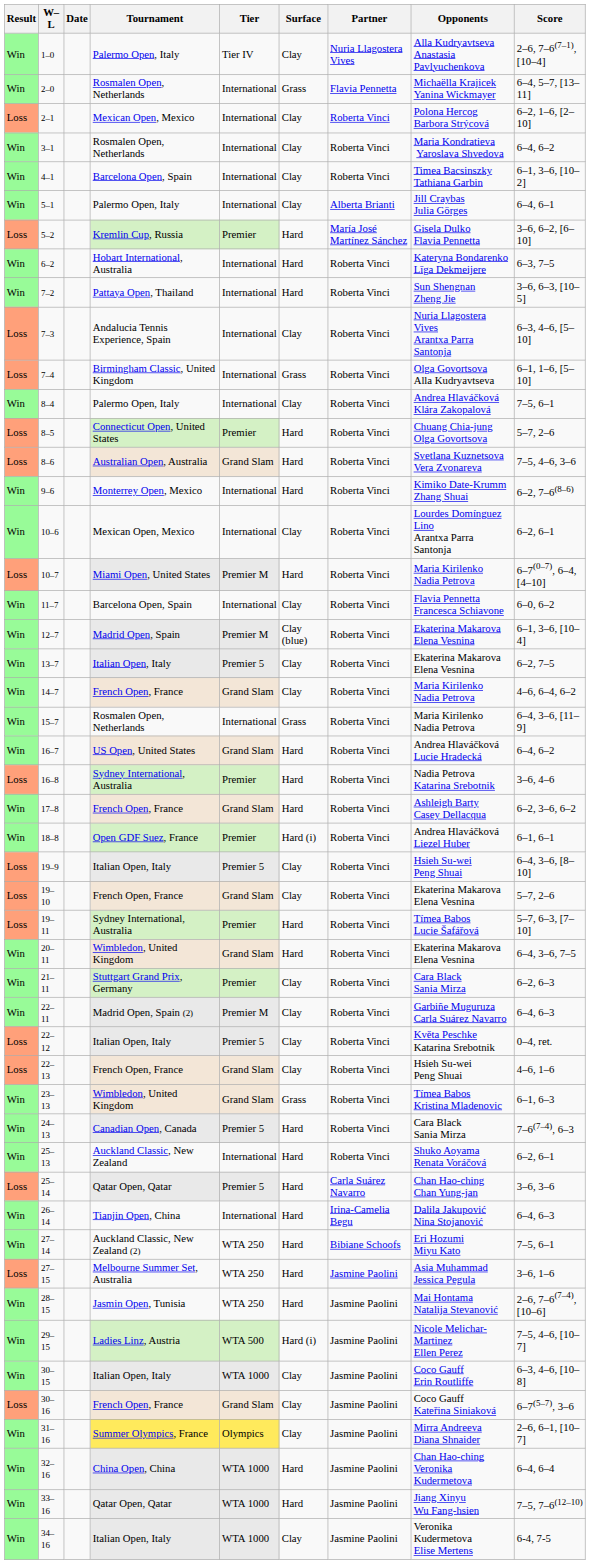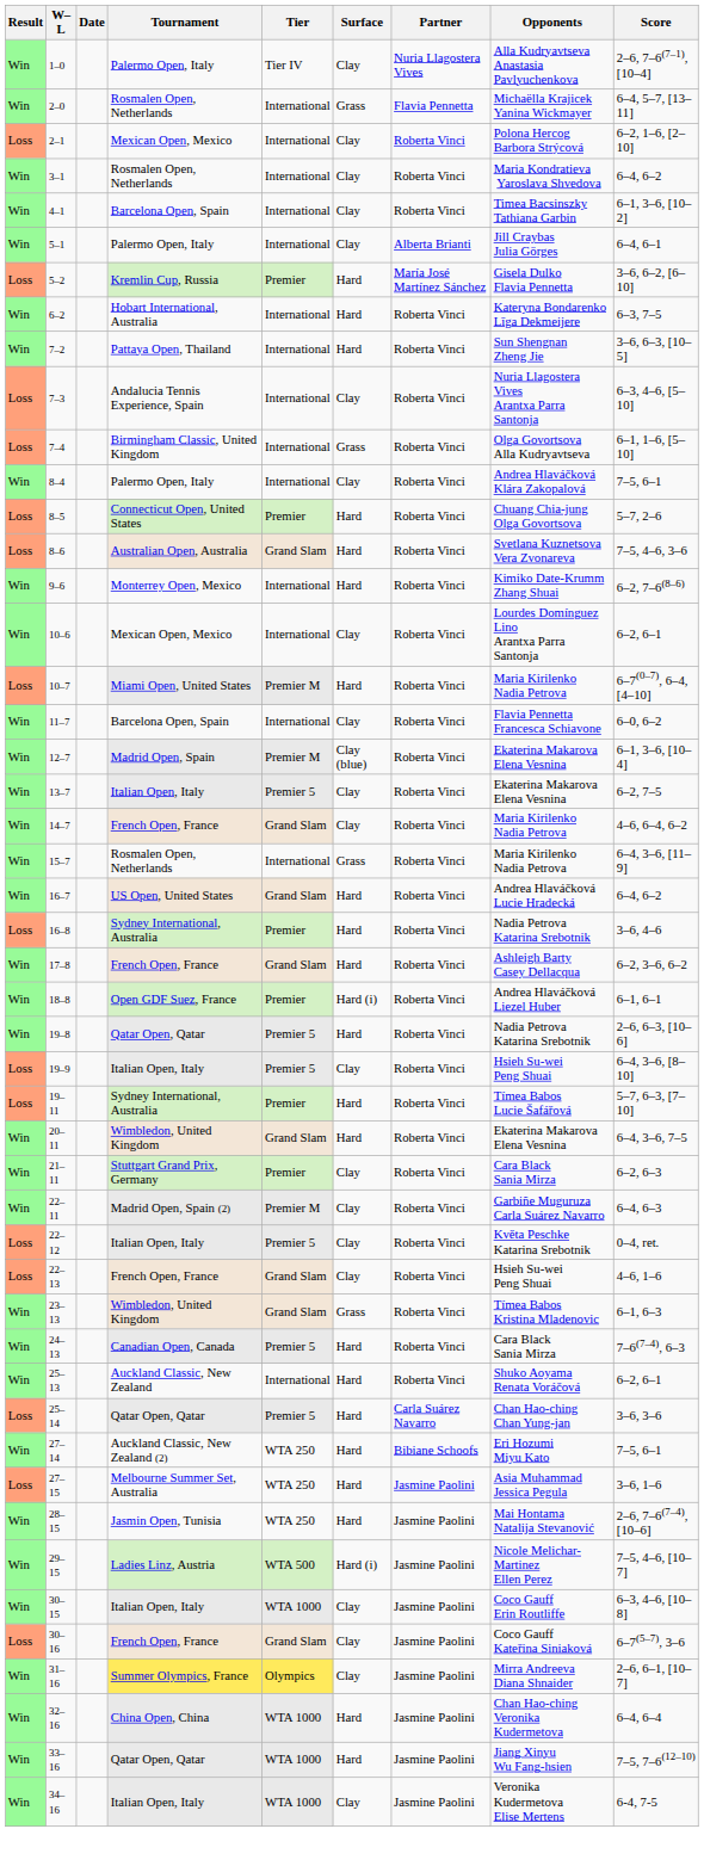 <table class="sortable wikitable">
 <tr>
 <th>Result</th>
 <th class="unsortable">W–L</th>
 <th>Date</th>
 <th>Tournament</th>
 <th>Tier</th>
 <th>Surface</th>
 <th>Partner</th>
 <th>Opponents</th>
 <th class="unsortable">Score</th>
 </tr>
 <tr>
 <td bgcolor=98FB98>Win</td>
 <td><small>1–0</small></td>
 <td><a href='#'></a></td>
 <td><a href='#'>Palermo Open</a>, Italy</td>
 <td>Tier IV</td>
 <td>Clay</td>
 <td> <a href='#'>Nuria Llagostera Vives</a></td>
 <td> <a href='#'>Alla Kudryavtseva</a> <br>  <a href='#'>Anastasia Pavlyuchenkova</a></td>
 <td>2–6, 7–6<sup>(7–1)</sup>, [10–4]</td>
 </tr>
 <tr>
 <td bgcolor=98FB98>Win</td>
 <td><small>2–0</small></td>
 <td><a href='#'></a></td>
 <td><a href='#'>Rosmalen Open</a>, Netherlands</td>
 <td>International</td>
 <td>Grass</td>
 <td> <a href='#'>Flavia Pennetta</a></td>
 <td> <a href='#'>Michaëlla Krajicek</a> <br>  <a href='#'>Yanina Wickmayer</a></td>
 <td>6–4, 5–7, [13–11]</td>
 </tr>
 <tr>
 <td bgcolor=FFA07A>Loss</td>
 <td><small>2–1</small></td>
 <td><a href='#'></a></td>
 <td><a href='#'>Mexican Open</a>, Mexico</td>
 <td>International</td>
 <td>Clay</td>
 <td> <a href='#'>Roberta Vinci</a></td>
 <td> <a href='#'>Polona Hercog</a> <br>  <a href='#'>Barbora Strýcová</a></td>
 <td>6–2, 1–6, [2–10]</td>
 </tr>
 <tr>
 <td bgcolor=98FB98>Win</td>
 <td><small>3–1</small></td>
 <td><a href='#'></a></td>
 <td>Rosmalen Open, Netherlands </td>
 <td>International</td>
 <td>Clay</td>
 <td> Roberta Vinci</td>
 <td> <a href='#'>Maria Kondratieva</a> <br>  <a href='#'>Yaroslava Shvedova</a></td>
 <td>6–4, 6–2</td>
 </tr>
 <tr>
 <td bgcolor=98FB98>Win</td>
 <td><small>4–1</small></td>
 <td><a href='#'></a></td>
 <td><a href='#'>Barcelona Open</a>, Spain</td>
 <td>International</td>
 <td>Clay</td>
 <td> Roberta Vinci</td>
 <td> <a href='#'>Timea Bacsinszky</a> <br>  <a href='#'>Tathiana Garbin</a></td>
 <td>6–1, 3–6, [10–2]</td>
 </tr>
 <tr>
 <td bgcolor=98FB98>Win</td>
 <td><small>5–1</small></td>
 <td><a href='#'></a></td>
 <td>Palermo Open, Italy </td>
 <td>International</td>
 <td>Clay</td>
 <td> <a href='#'>Alberta Brianti</a></td>
 <td> <a href='#'>Jill Craybas</a> <br>  <a href='#'>Julia Görges</a></td>
 <td>6–4, 6–1</td>
 </tr>
 <tr>
 <td bgcolor=FFA07A>Loss</td>
 <td><small>5–2</small></td>
 <td><a href='#'></a></td>
 <td bgcolor=d4f1c5><a href='#'>Kremlin Cup</a>, Russia</td>
 <td bgcolor=d4f1c5>Premier</td>
 <td>Hard</td>
 <td> <a href='#'>María José <br>Martínez Sánchez</a></td>
 <td> <a href='#'>Gisela Dulko</a> <br>  <a href='#'>Flavia Pennetta</a></td>
 <td>3–6, 6–2, [6–10]</td>
 </tr>
 <tr>
 <td bgcolor=98FB98>Win</td>
 <td><small>6–2</small></td>
 <td><a href='#'></a></td>
 <td><a href='#'>Hobart International</a>, Australia</td>
 <td>International</td>
 <td>Hard</td>
 <td> Roberta Vinci</td>
 <td> <a href='#'>Kateryna Bondarenko</a> <br>  <a href='#'>Līga Dekmeijere</a></td>
 <td>6–3, 7–5</td>
 </tr>
 <tr>
 <td bgcolor=98FB98>Win</td>
 <td><small>7–2</small></td>
 <td><a href='#'></a></td>
 <td><a href='#'>Pattaya Open</a>, Thailand</td>
 <td>International</td>
 <td>Hard</td>
 <td> Roberta Vinci</td>
 <td> <a href='#'>Sun Shengnan</a> <br>  <a href='#'>Zheng Jie</a></td>
 <td>3–6, 6–3, [10–5]</td>
 </tr>
 <tr>
 <td bgcolor=FFA07A>Loss</td>
 <td><small>7–3</small></td>
 <td><a href='#'></a></td>
 <td>Andalucia Tennis Experience, Spain</td>
 <td>International</td>
 <td>Clay</td>
 <td> Roberta Vinci</td>
 <td> <a href='#'>Nuria Llagostera Vives</a> <br>  <a href='#'>Arantxa Parra Santonja</a></td>
 <td>6–3, 4–6, [5–10]</td>
 </tr>
 <tr>
 <td bgcolor=FFA07A>Loss</td>
 <td><small>7–4</small></td>
 <td><a href='#'></a></td>
 <td><a href='#'>Birmingham Classic</a>, United Kingdom</td>
 <td>International</td>
 <td>Grass</td>
 <td> Roberta Vinci</td>
 <td> <a href='#'>Olga Govortsova</a><br> Alla Kudryavtseva</td>
 <td>6–1, 1–6, [5–10]</td>
 </tr>
 <tr>
 <td bgcolor=98FB98>Win</td>
 <td><small>8–4</small></td>
 <td><a href='#'></a></td>
 <td>Palermo Open, Italy </td>
 <td>International</td>
 <td>Clay</td>
 <td> Roberta Vinci</td>
 <td> <a href='#'>Andrea Hlaváčková</a> <br>  <a href='#'>Klára Zakopalová</a></td>
 <td>7–5, 6–1</td>
 </tr>
 <tr>
 <td bgcolor=FFA07A>Loss</td>
 <td><small>8–5</small></td>
 <td><a href='#'></a></td>
 <td bgcolor=d4f1c5><a href='#'>Connecticut Open</a>, United States</td>
 <td bgcolor=d4f1c5>Premier</td>
 <td>Hard</td>
 <td> Roberta Vinci</td>
 <td> <a href='#'>Chuang Chia-jung</a> <br>  <a href='#'>Olga Govortsova</a></td>
 <td>5–7, 2–6</td>
 </tr>
 <tr>
 <td bgcolor=FFA07A>Loss</td>
 <td><small>8–6</small></td>
 <td><a href='#'></a></td>
 <td bgcolor=f3e6d7><a href='#'>Australian Open</a>, Australia</td>
 <td bgcolor=f3e6d7>Grand Slam</td>
 <td>Hard</td>
 <td> Roberta Vinci</td>
 <td> <a href='#'>Svetlana Kuznetsova</a> <br>  <a href='#'>Vera Zvonareva</a></td>
 <td>7–5, 4–6, 3–6</td>
 </tr>
 <tr>
 <td bgcolor=98FB98>Win</td>
 <td><small>9–6</small></td>
 <td><a href='#'></a></td>
 <td><a href='#'>Monterrey Open</a>, Mexico</td>
 <td>International</td>
 <td>Hard</td>
 <td> Roberta Vinci</td>
 <td> <a href='#'>Kimiko Date-Krumm</a> <br>  <a href='#'>Zhang Shuai</a></td>
 <td>6–2, 7–6<sup>(8–6)</sup></td>
 </tr>
 <tr>
 <td bgcolor=98FB98>Win</td>
 <td><small>10–6</small></td>
 <td><a href='#'></a></td>
 <td>Mexican Open, Mexico</td>
 <td>International</td>
 <td>Clay</td>
 <td> Roberta Vinci</td>
 <td> <a href='#'>Lourdes Domínguez Lino</a><br> Arantxa Parra Santonja</td>
 <td>6–2, 6–1</td>
 </tr>
 <tr>
 <td bgcolor=FFA07A>Loss</td>
 <td><small>10–7</small></td>
 <td><a href='#'></a></td>
 <td bgcolor=e9e9e9><a href='#'>Miami Open</a>, United States</td>
 <td bgcolor=e9e9e9>Premier M</td>
 <td>Hard</td>
 <td> Roberta Vinci</td>
 <td> <a href='#'>Maria Kirilenko</a> <br>  <a href='#'>Nadia Petrova</a></td>
 <td>6–7<sup>(0–7)</sup>, 6–4, [4–10]</td>
 </tr>
 <tr>
 <td bgcolor=98FB98>Win</td>
 <td><small>11–7</small></td>
 <td><a href='#'></a></td>
 <td>Barcelona Open, Spain </td>
 <td>International</td>
 <td>Clay</td>
 <td> Roberta Vinci</td>
 <td> <a href='#'>Flavia Pennetta</a> <br>  <a href='#'>Francesca Schiavone</a></td>
 <td>6–0, 6–2</td>
 </tr>
 <tr>
 <td bgcolor=98FB98>Win</td>
 <td><small>12–7</small></td>
 <td><a href='#'></a></td>
 <td bgcolor=e9e9e9><a href='#'>Madrid Open</a>, Spain</td>
 <td bgcolor=e9e9e9>Premier M</td>
 <td>Clay (blue)</td>
 <td> Roberta Vinci</td>
 <td> <a href='#'>Ekaterina Makarova</a> <br>  <a href='#'>Elena Vesnina</a></td>
 <td>6–1, 3–6, [10–4]</td>
 </tr>
 <tr>
 <td bgcolor=98FB98>Win</td>
 <td><small>13–7</small></td>
 <td><a href='#'></a></td>
 <td bgcolor=e9e9e9><a href='#'>Italian Open</a>, Italy</td>
 <td bgcolor=e9e9e9>Premier 5</td>
 <td>Clay</td>
 <td> Roberta Vinci</td>
 <td> Ekaterina Makarova<br> Elena Vesnina</td>
 <td>6–2, 7–5</td>
 </tr>
 <tr>
 <td bgcolor=98FB98>Win</td>
 <td><small>14–7</small></td>
 <td><a href='#'></a></td>
 <td bgcolor=f3e6d7><a href='#'>French Open</a>, France</td>
 <td bgcolor=f3e6d7>Grand Slam</td>
 <td>Clay</td>
 <td> Roberta Vinci</td>
 <td> <a href='#'>Maria Kirilenko</a> <br>  <a href='#'>Nadia Petrova</a></td>
 <td>4–6, 6–4, 6–2</td>
 </tr>
 <tr>
 <td bgcolor=98FB98>Win</td>
 <td><small>15–7</small></td>
 <td><a href='#'></a></td>
 <td>Rosmalen Open, Netherlands </td>
 <td>International</td>
 <td>Grass</td>
 <td> Roberta Vinci</td>
 <td> Maria Kirilenko<br> Nadia Petrova</td>
 <td>6–4, 3–6, [11–9]</td>
 </tr>
 <tr>
 <td bgcolor=98FB98>Win</td>
 <td><small>16–7</small></td>
 <td><a href='#'></a></td>
 <td bgcolor=f3e6d7><a href='#'>US Open</a>, United States</td>
 <td bgcolor=f3e6d7>Grand Slam</td>
 <td>Hard</td>
 <td> Roberta Vinci</td>
 <td> Andrea Hlaváčková <br>  <a href='#'>Lucie Hradecká</a></td>
 <td>6–4, 6–2</td>
 </tr>
 <tr>
 <td bgcolor=FFA07A>Loss</td>
 <td><small>16–8</small></td>
 <td><a href='#'></a></td>
 <td bgcolor=d4f1c5><a href='#'>Sydney International</a>, Australia</td>
 <td bgcolor=d4f1c5>Premier</td>
 <td>Hard</td>
 <td> Roberta Vinci</td>
 <td> Nadia Petrova<br> <a href='#'>Katarina Srebotnik</a></td>
 <td>3–6, 4–6</td>
 </tr>
 <tr>
 <td bgcolor=98FB98>Win</td>
 <td><small>17–8</small></td>
 <td><a href='#'></a></td>
 <td bgcolor=f3e6d7><a href='#'>French Open</a>, France</td>
 <td bgcolor=f3e6d7>Grand Slam</td>
 <td>Hard</td>
 <td> Roberta Vinci</td>
 <td> <a href='#'>Ashleigh Barty</a> <br>  <a href='#'>Casey Dellacqua</a></td>
 <td>6–2, 3–6, 6–2</td>
 </tr>
 <tr>
 <td bgcolor=98FB98>Win</td>
 <td><small>18–8</small></td>
 <td><a href='#'></a></td>
 <td bgcolor=d4f1c5><a href='#'>Open GDF Suez</a>, France</td>
 <td bgcolor=d4f1c5>Premier</td>
 <td>Hard (i)</td>
 <td> Roberta Vinci</td>
 <td> Andrea Hlaváčková<br> <a href='#'>Liezel Huber</a></td>
 <td>6–1, 6–1</td>
 </tr>
 <tr>
+<td bgcolor=98FB98>Win</td>
+<td><small>19–8</small></td>
+<td><a href='#'></a></td>
+<td bgcolor=e9e9e9><a href='#'>Qatar Open</a>, Qatar</td>
+<td bgcolor=e9e9e9>Premier 5</td>
+<td>Hard</td>
+<td> Roberta Vinci</td>
+<td> Nadia Petrova<br> Katarina Srebotnik</td>
+<td>2–6, 6–3, [10–6]</td>
+</tr>
+<tr>
 <td bgcolor=FFA07A>Loss</td>
 <td><small>19–9</small></td>
 <td><a href='#'></a></td>
 <td bgcolor=e9e9e9>Italian Open, Italy</td>
 <td bgcolor=e9e9e9>Premier 5</td>
 <td>Clay</td>
 <td> Roberta Vinci</td>
 <td> <a href='#'>Hsieh Su-wei</a> <br>  <a href='#'>Peng Shuai</a></td>
 <td>6–4, 3–6, [8–10]</td>
-</tr>
-<tr>
-<td bgcolor=FFA07A>Loss</td>
-<td><small>19–10</small></td>
-<td><a href='#'></a></td>
-<td bgcolor=f3e6d7>French Open, France</td>
-<td bgcolor=f3e6d7>Grand Slam</td>
-<td>Clay</td>
-<td> Roberta Vinci</td>
-<td> Ekaterina Makarova<br> Elena Vesnina</td>
-<td>5–7, 2–6</td>
 </tr>
 <tr>
 <td bgcolor=FFA07A>Loss</td>
 <td><small>19–11</small></td>
 <td><a href='#'></a></td>
 <td bgcolor=d4f1c5>Sydney International, Australia</td>
 <td bgcolor=d4f1c5>Premier</td>
 <td>Hard</td>
 <td> Roberta Vinci</td>
 <td> <a href='#'>Tímea Babos</a> <br>  <a href='#'>Lucie Šafářová</a></td>
 <td>5–7, 6–3, [7–10]</td>
 </tr>
 <tr>
 <td bgcolor=98FB98>Win</td>
 <td><small>20–11</small></td>
 <td><a href='#'></a></td>
 <td bgcolor=f3e6d7><a href='#'>Wimbledon</a>, United Kingdom</td>
 <td bgcolor=f3e6d7>Grand Slam</td>
 <td>Hard</td>
 <td> Roberta Vinci</td>
 <td> Ekaterina Makarova<br> Elena Vesnina</td>
 <td>6–4, 3–6, 7–5</td>
 </tr>
 <tr>
 <td bgcolor=98FB98>Win</td>
 <td><small>21–11</small></td>
 <td><a href='#'></a></td>
 <td bgcolor="#d4f1c5"><a href='#'>Stuttgart Grand Prix</a>, Germany</td>
 <td bgcolor="#d4f1c5">Premier</td>
 <td>Clay</td>
 <td> Roberta Vinci</td>
 <td> <a href='#'>Cara Black</a> <br>  <a href='#'>Sania Mirza</a></td>
 <td>6–2, 6–3</td>
 </tr>
 <tr>
 <td bgcolor=98FB98>Win</td>
 <td><small>22–11</small></td>
 <td><a href='#'></a></td>
 <td bgcolor=e9e9e9>Madrid Open, Spain <small>(2)</small></td>
 <td bgcolor=e9e9e9>Premier M</td>
 <td>Clay</td>
 <td> Roberta Vinci</td>
 <td> <a href='#'>Garbiñe Muguruza</a> <br>  <a href='#'>Carla Suárez Navarro</a></td>
 <td>6–4, 6–3</td>
 </tr>
 <tr>
 <td bgcolor=FFA07A>Loss</td>
 <td><small>22–12</small></td>
 <td><a href='#'></a></td>
 <td bgcolor=e9e9e9>Italian Open, Italy</td>
 <td bgcolor=e9e9e9>Premier 5</td>
 <td>Clay</td>
 <td> Roberta Vinci</td>
 <td> <a href='#'>Květa Peschke</a> <br>  Katarina Srebotnik</td>
 <td>0–4, ret.</td>
 </tr>
 <tr>
 <td bgcolor=FFA07A>Loss</td>
 <td><small>22–13</small></td>
 <td><a href='#'></a></td>
 <td bgcolor=f3e6d7>French Open, France</td>
 <td bgcolor=f3e6d7>Grand Slam</td>
 <td>Clay</td>
 <td> Roberta Vinci</td>
 <td> Hsieh Su-wei<br> Peng Shuai</td>
 <td>4–6, 1–6</td>
 </tr>
 <tr>
 <td bgcolor=98FB98>Win</td>
 <td><small>23–13</small></td>
 <td><a href='#'></a></td>
 <td bgcolor=f3e6d7><a href='#'>Wimbledon</a>, United Kingdom</td>
 <td bgcolor=f3e6d7>Grand Slam</td>
 <td>Grass</td>
 <td> Roberta Vinci</td>
 <td> <a href='#'>Tímea Babos</a> <br>  <a href='#'>Kristina Mladenovic</a></td>
 <td>6–1, 6–3</td>
 </tr>
 <tr>
 <td bgcolor=98FB98>Win</td>
 <td><small>24–13</small></td>
 <td><a href='#'></a></td>
 <td bgcolor=e9e9e9><a href='#'>Canadian Open</a>, Canada</td>
 <td bgcolor=e9e9e9>Premier 5</td>
 <td>Hard</td>
 <td> Roberta Vinci</td>
 <td> Cara Black <br>  Sania Mirza</td>
 <td>7–6<sup>(7–4)</sup>, 6–3</td>
 </tr>
 <tr>
 <td bgcolor=98FB98>Win</td>
 <td><small>25–13</small></td>
 <td><a href='#'></a></td>
 <td><a href='#'>Auckland Classic</a>, New Zealand</td>
 <td>International</td>
 <td>Hard</td>
 <td> Roberta Vinci</td>
 <td> <a href='#'>Shuko Aoyama</a> <br>  <a href='#'>Renata Voráčová</a></td>
 <td>6–2, 6–1</td>
 </tr>
 <tr>
 <td bgcolor=FFA07A>Loss</td>
 <td><small>25–14</small></td>
 <td><a href='#'></a></td>
 <td bgcolor=e9e9e9>Qatar Open, Qatar</td>
 <td bgcolor=e9e9e9>Premier 5</td>
 <td>Hard</td>
 <td> <a href='#'>Carla Suárez Navarro</a></td>
 <td> <a href='#'>Chan Hao-ching</a> <br>  <a href='#'>Chan Yung-jan</a></td>
 <td>3–6, 3–6</td>
 </tr>
 <tr>
 <td bgcolor=98FB98>Win</td>
-<td><small>26–14</small></td>
-<td><a href='#'></a></td>
-<td><a href='#'>Tianjin Open</a>, China</td>
-<td>International</td>
-<td>Hard</td>
-<td> <a href='#'>Irina-Camelia Begu</a></td>
-<td> <a href='#'>Dalila Jakupović</a><br>  <a href='#'>Nina Stojanović</a></td>
-<td>6–4, 6–3</td>
-</tr>
-<tr>
-<td bgcolor=98FB98>Win</td>
 <td><small>27–14</small></td>
 <td><a href='#'></a></td>
 <td>Auckland Classic, New Zealand <small>(2)</small></td>
 <td>WTA 250</td>
 <td>Hard</td>
 <td> <a href='#'>Bibiane Schoofs</a></td>
 <td> <a href='#'>Eri Hozumi</a><br>  <a href='#'>Miyu Kato</a></td>
 <td>7–5, 6–1</td>
 </tr>
 <tr>
 <td bgcolor=FFA07A>Loss</td>
 <td><small>27–15</small></td>
 <td><a href='#'></a></td>
 <td><a href='#'>Melbourne Summer Set</a>, Australia</td>
 <td>WTA 250</td>
 <td>Hard</td>
 <td> <a href='#'>Jasmine Paolini</a></td>
 <td> <a href='#'>Asia Muhammad</a> <br>  <a href='#'>Jessica Pegula</a></td>
 <td>3–6, 1–6</td>
 </tr>
 <tr>
 <td bgcolor=98FB98>Win</td>
 <td><small>28–15</small></td>
 <td><a href='#'></a></td>
 <td><a href='#'>Jasmin Open</a>, Tunisia</td>
 <td>WTA 250</td>
 <td>Hard</td>
 <td> Jasmine Paolini</td>
 <td> <a href='#'>Mai Hontama</a> <br>  <a href='#'>Natalija Stevanović</a></td>
 <td>2–6, 7–6<sup>(7–4)</sup>, [10–6]</td>
 </tr>
 <tr>
 <td bgcolor=98FB98>Win</td>
 <td><small>29–15</small></td>
 <td><a href='#'></a></td>
 <td bgcolor=d4f1c5><a href='#'>Ladies Linz</a>, Austria</td>
 <td bgcolor=d4f1c5>WTA 500</td>
 <td>Hard (i)</td>
 <td> Jasmine Paolini</td>
 <td> <a href='#'>Nicole Melichar-Martinez</a> <br>  <a href='#'>Ellen Perez</a></td>
 <td>7–5, 4–6, [10–7]</td>
 </tr>
 <tr>
 <td bgcolor=98FB98>Win</td>
 <td><small>30–15</small></td>
 <td><a href='#'></a></td>
 <td bgcolor=e9e9e9>Italian Open, Italy </td>
 <td bgcolor=e9e9e9>WTA 1000</td>
 <td>Clay</td>
 <td> Jasmine Paolini</td>
 <td> <a href='#'>Coco Gauff</a> <br>  <a href='#'>Erin Routliffe</a></td>
 <td>6–3, 4–6, [10–8]</td>
 </tr>
 <tr>
 <td bgcolor=ffa07a>Loss</td>
 <td><small>30–16</small></td>
 <td><a href='#'></a></td>
 <td bgcolor=f3e6d7><a href='#'>French Open</a>, France</td>
 <td bgcolor=f3e6d7>Grand Slam</td>
 <td>Clay</td>
 <td> Jasmine Paolini</td>
 <td> Coco Gauff <br>  <a href='#'>Kateřina Siniaková</a></td>
 <td>6–7<sup>(5–7)</sup>, 3–6</td>
 </tr>
 <tr>
 <td bgcolor=98fb98>Win</td>
 <td><small>31–16</small></td>
 <td><a href='#'></a></td>
 <td bgcolor=ffea5c><a href='#'>Summer Olympics</a>, France</td>
 <td bgcolor=ffea5c>Olympics</td>
 <td>Clay</td>
 <td> Jasmine Paolini</td>
 <td> <a href='#'>Mirra Andreeva</a> <br>  <a href='#'>Diana Shnaider</a></td>
 <td>2–6, 6–1, [10–7]</td>
 </tr>
 <tr>
 <td bgcolor=98fb98>Win</td>
 <td><small>32–16</small></td>
 <td><a href='#'></a></td>
 <td bgcolor=e9e9e9><a href='#'>China Open</a>, China</td>
 <td bgcolor=e9e9e9>WTA 1000</td>
 <td>Hard</td>
 <td> Jasmine Paolini</td>
 <td> <a href='#'>Chan Hao-ching</a> <br>  <a href='#'>Veronika Kudermetova</a></td>
 <td>6–4, 6–4</td>
 </tr>
 <tr>
 <td bgcolor=98fb98>Win</td>
 <td><small>33–16</small></td>
 <td><a href='#'></a></td>
 <td bgcolor=e9e9e9>Qatar Open, Qatar</td>
 <td bgcolor=e9e9e9>WTA 1000</td>
 <td>Hard</td>
 <td> Jasmine Paolini</td>
 <td> <a href='#'>Jiang Xinyu</a> <br> <a href='#'>Wu Fang-hsien</a></td>
 <td>7–5, 7–6<sup>(12–10)</sup></td>
 </tr>
 <tr>
 <td bgcolor=98fb98>Win</td>
 <td><small>34–16</small></td>
 <td><a href='#'></a></td>
 <td bgcolor=e9e9e9>Italian Open, Italy </td>
 <td bgcolor=e9e9e9>WTA 1000</td>
 <td>Clay</td>
 <td> Jasmine Paolini</td>
 <td> Veronika Kudermetova <br>  <a href='#'>Elise Mertens</a></td>
 <td>6-4, 7-5</td>
 </tr>
 </table>
